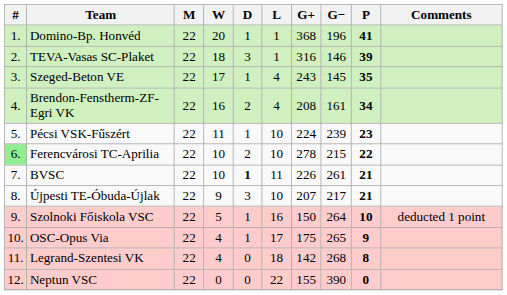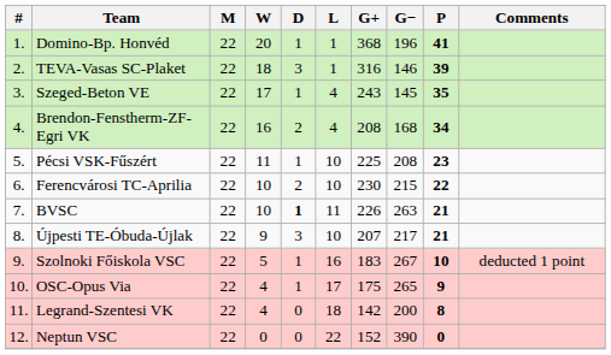 <table class="wikitable" style="text-align: center;">
 <tr>
 <th width="15">#</th>
 <th width="185">Team</th>
 <th width="30">M</th>
 <th width="30">W</th>
 <th width="30">D</th>
 <th width="30">L</th>
 <th width="30">G+</th>
 <th width="30">G−</th>
 <th width="30">P</th>
 <th width="150">Comments</th>
 </tr>
 <tr style="background: #D0F0C0;">
 <td>1.</td>
 <td align="left">Domino-Bp. Honvéd</td>
 <td>22</td>
 <td>20</td>
 <td>1</td>
 <td>1</td>
 <td>368</td>
 <td>196</td>
 <td><strong>41</strong></td>
 <td></td>
 </tr>
 <tr style="background: #D0F0C0;">
 <td>2.</td>
 <td align="left">TEVA-Vasas SC-Plaket</td>
 <td>22</td>
 <td>18</td>
 <td>3</td>
 <td>1</td>
 <td>316</td>
 <td>146</td>
 <td><strong>39</strong></td>
 <td></td>
 </tr>
 <tr style="background: #D0F0C0;">
 <td>3.</td>
 <td align="left">Szeged-Beton VE</td>
 <td>22</td>
 <td>17</td>
 <td>1</td>
 <td>4</td>
 <td>243</td>
 <td>145</td>
 <td><strong>35</strong></td>
 <td></td>
 </tr>
 <tr style="background: #D0F0C0;">
 <td>4.</td>
 <td align="left">Brendon-Fenstherm-ZF-Egri VK</td>
 <td>22</td>
 <td>16</td>
 <td>2</td>
 <td>4</td>
 <td>208</td>
-<td>161</td>
+<td>168</td>
 <td><strong>34</strong></td>
 <td></td>
 </tr>
 <tr>
 <td>5.</td>
 <td align="left">Pécsi VSK-Fűszért</td>
 <td>22</td>
 <td>11</td>
 <td>1</td>
 <td>10</td>
-<td>224</td>
-<td>239</td>
+<td>225</td>
+<td>208</td>
 <td><strong>23</strong></td>
 <td></td>
 </tr>
 <tr>
-<td style="background: lightgreen;">6.</td>
+<td>6.</td>
 <td align="left">Ferencvárosi TC-Aprilia</td>
 <td>22</td>
 <td>10</td>
 <td>2</td>
 <td>10</td>
-<td>278</td>
+<td>230</td>
 <td>215</td>
 <td><strong>22</strong></td>
 <td></td>
 </tr>
 <tr>
 <td>7.</td>
 <td align="left">BVSC</td>
 <td>22</td>
 <td>10</td>
 <td><strong>1</strong></td>
 <td>11</td>
 <td>226</td>
-<td>261</td>
+<td>263</td>
 <td><strong>21</strong></td>
 <td></td>
 </tr>
 <tr>
 <td>8.</td>
 <td align="left">Újpesti TE-Óbuda-Újlak</td>
 <td>22</td>
 <td>9</td>
 <td>3</td>
 <td>10</td>
 <td>207</td>
 <td>217</td>
 <td><strong>21</strong></td>
 <td></td>
 </tr>
 <tr style="background: #FFCCCC;">
 <td>9.</td>
 <td align="left">Szolnoki Főiskola VSC</td>
 <td>22</td>
 <td>5</td>
 <td>1</td>
 <td>16</td>
-<td>150</td>
-<td>264</td>
+<td>183</td>
+<td>267</td>
 <td><strong>10</strong></td>
 <td>deducted 1 point</td>
 </tr>
 <tr style="background: #FFCCCC;">
 <td>10.</td>
 <td align="left">OSC-Opus Via</td>
 <td>22</td>
 <td>4</td>
 <td>1</td>
 <td>17</td>
 <td>175</td>
 <td>265</td>
 <td><strong>9</strong></td>
 <td></td>
 </tr>
 <tr style="background: #FFCCCC;">
 <td>11.</td>
 <td align="left">Legrand-Szentesi VK</td>
 <td>22</td>
 <td>4</td>
 <td>0</td>
 <td>18</td>
 <td>142</td>
-<td>268</td>
+<td>200</td>
 <td><strong>8</strong></td>
 <td></td>
 </tr>
 <tr style="background: #FFCCCC;">
 <td>12.</td>
 <td align="left">Neptun VSC</td>
 <td>22</td>
 <td>0</td>
 <td>0</td>
 <td>22</td>
-<td>155</td>
+<td>152</td>
 <td>390</td>
 <td><strong>0</strong></td>
 <td></td>
 </tr>
 <tr>
 </tr>
 </table>
